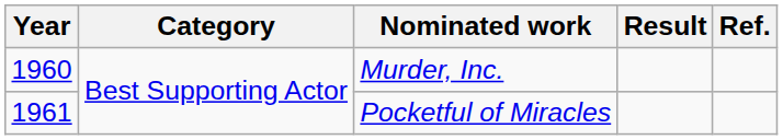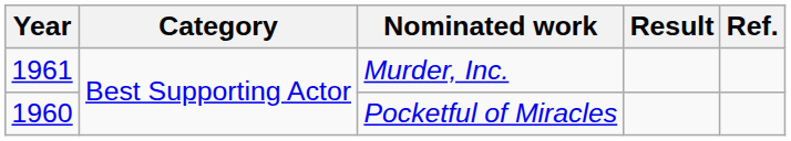 <table class="wikitable plainrowheaders">
 <tr>
 <th>Year</th>
 <th>Category</th>
 <th>Nominated work</th>
 <th>Result</th>
 <th>Ref.</th>
 </tr>
 <tr>
-<td><a href='#'>1960</a></td>
+<td><a href='#'>1961</a></td>
 <td rowspan="2"><a href='#'>Best Supporting Actor</a></td>
 <td><em><a href='#'>Murder, Inc.</a></em></td>
 <td></td>
 <td align="center"></td>
 </tr>
 <tr>
-<td><a href='#'>1961</a></td>
+<td><a href='#'>1960</a></td>
 <td><em><a href='#'>Pocketful of Miracles</a></em></td>
 <td></td>
 <td align="center"></td>
 </tr>
 </table>
